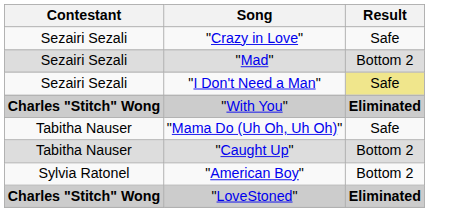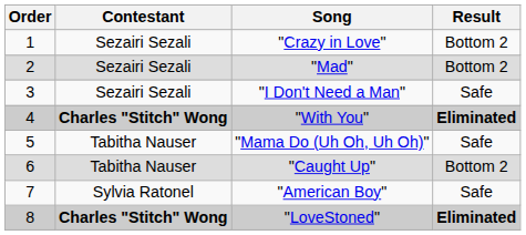 <table class="wikitable plainrowheaders" style="text-align:center;">
 <tr>
+<th scope="col">Order</th>
 <th scope="col">Contestant</th>
 <th scope="col">Song</th>
 <th scope="col">Result</th>
 </tr>
 <tr>
+<td>1</td>
 <td>Sezairi Sezali</td>
 <td>"<a href='#'>Crazy in Love</a>"</td>
-<td>Safe</td>
+<td>Bottom 2</td>
 </tr>
 <tr style="background:#ddd;">
+<td>2</td>
 <td>Sezairi Sezali</td>
 <td>"<a href='#'>Mad</a>"</td>
 <td>Bottom 2</td>
 </tr>
 <tr>
+<td>3</td>
 <td>Sezairi Sezali</td>
 <td>"<a href='#'>I Don't Need a Man</a>"</td>
-<td style="background: khaki;">Safe</td>
+<td>Safe</td>
 </tr>
 <tr style="background:#ccc;">
+<td>4</td>
 <td><strong>Charles "Stitch" Wong</strong></td>
 <td>"<a href='#'>With You</a>"</td>
 <td><strong>Eliminated</strong></td>
 </tr>
 <tr>
+<td>5</td>
 <td>Tabitha Nauser</td>
 <td>"<a href='#'>Mama Do (Uh Oh, Uh Oh)</a>"</td>
 <td>Safe</td>
 </tr>
 <tr style="background:#ddd;">
+<td>6</td>
 <td>Tabitha Nauser</td>
 <td>"<a href='#'>Caught Up</a>"</td>
 <td>Bottom 2</td>
 </tr>
 <tr>
+<td>7</td>
 <td>Sylvia Ratonel</td>
 <td>"<a href='#'>American Boy</a>"</td>
-<td>Bottom 2</td>
+<td>Safe</td>
 </tr>
 <tr style="background:#ccc;">
+<td>8</td>
 <td><strong>Charles "Stitch" Wong</strong></td>
 <td>"<a href='#'>LoveStoned</a>"</td>
 <td><strong>Eliminated</strong></td>
 </tr>
 </table>
